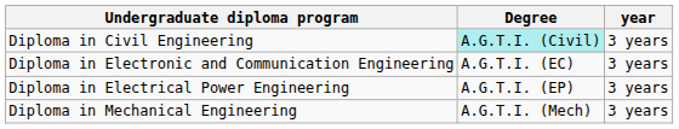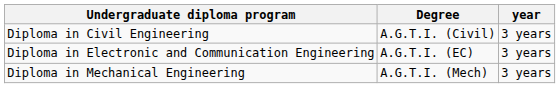 <table class="wikitable">
 <tr>
 <th>Undergraduate diploma program</th>
 <th>Degree</th>
 <th>year</th>
 </tr>
 <tr>
 <td>Diploma in Civil Engineering</td>
-<td style="background: paleturquoise;">A.G.T.I. (Civil)</td>
+<td>A.G.T.I. (Civil)</td>
 <td>3 years</td>
 </tr>
 <tr>
 <td>Diploma in Electronic and Communication Engineering</td>
 <td>A.G.T.I. (EC)</td>
 <td>3 years</td>
 </tr>
 <tr>
-<td>Diploma in Electrical Power Engineering</td>
-<td>A.G.T.I. (EP)</td>
-<td>3 years</td>
-</tr>
-<tr>
 <td>Diploma in Mechanical Engineering</td>
 <td>A.G.T.I. (Mech)</td>
 <td>3 years</td>
 </tr>
 </table>
